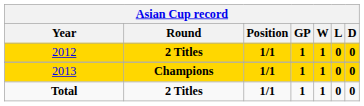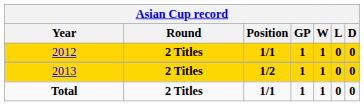 <table class="wikitable" style="text-align: center;">
 <tr>
 <th colspan=9><a href='#'>Asian Cup record</a></th>
 </tr>
 <tr>
 <th width=150>Year</th>
 <th width=150>Round</th>
 <th>Position</th>
 <th>GP</th>
 <th>W</th>
 <th>L</th>
 <th>D</th>
 </tr>
 <tr bgcolor=Gold>
 <td> <a href='#'>2012</a></td>
 <td><strong>2 Titles</strong></td>
 <td><strong>1/1</strong></td>
 <td><strong>1</strong></td>
 <td><strong>1</strong></td>
 <td><strong>0</strong></td>
 <td><strong>0</strong></td>
 </tr>
 <tr>
 </tr>
 <tr bgcolor=Gold>
 <td> <a href='#'>2013</a></td>
-<td><strong>Champions</strong></td>
-<td><strong>1/1</strong></td>
+<td><strong>2 Titles</strong></td>
+<td><strong>1/2</strong></td>
 <td><strong>1</strong></td>
 <td><strong>1</strong></td>
 <td><strong>0</strong></td>
 <td><strong>0</strong></td>
 </tr>
 <tr>
 <td><strong>Total</strong></td>
 <td><strong>2 Titles</strong></td>
 <td><strong>1/1</strong></td>
 <td><strong>1</strong></td>
 <td><strong>1</strong></td>
 <td><strong>0</strong></td>
 <td><strong>0</strong></td>
 </tr>
 </table>
